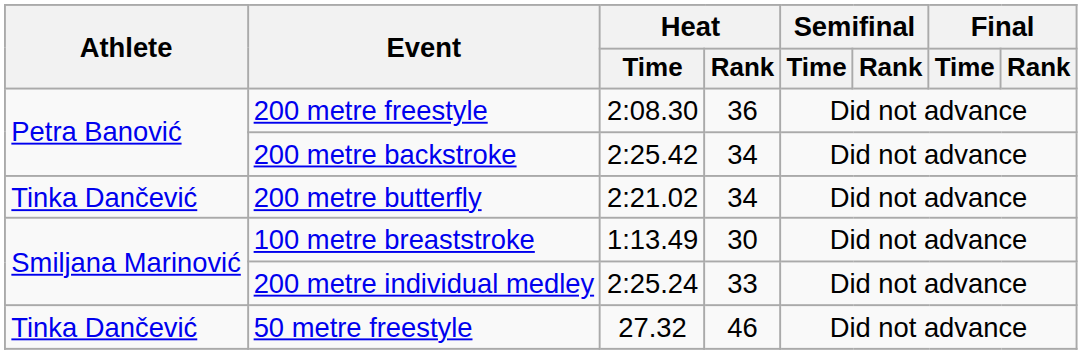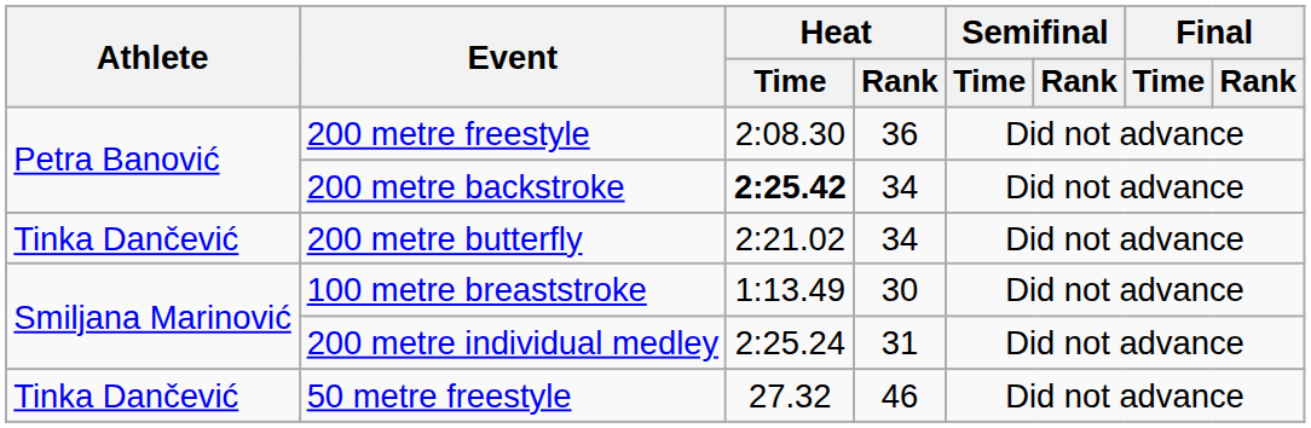 <table class=wikitable style="font-size:90%">
 <tr>
 <th rowspan="2">Athlete</th>
 <th rowspan="2">Event</th>
 <th colspan="2">Heat</th>
 <th colspan="2">Semifinal</th>
 <th colspan="2">Final</th>
 </tr>
 <tr style="font-size:95%">
 <th>Time</th>
 <th>Rank</th>
 <th>Time</th>
 <th>Rank</th>
 <th>Time</th>
 <th>Rank</th>
 </tr>
 <tr align=center>
 <td align=left rowspan=2><a href='#'>Petra Banović</a></td>
 <td align=left><a href='#'>200 metre freestyle</a></td>
 <td>2:08.30</td>
 <td>36</td>
 <td colspan=6>Did not advance</td>
 </tr>
 <tr align=center>
 <td align=left><a href='#'>200 metre backstroke</a></td>
-<td>2:25.42</td>
+<td><strong>2:25.42</strong></td>
 <td>34</td>
 <td colspan=6>Did not advance</td>
 </tr>
 <tr align=center>
 <td align=left><a href='#'>Tinka Dančević</a></td>
 <td align=left><a href='#'>200 metre butterfly</a></td>
 <td>2:21.02</td>
 <td>34</td>
 <td colspan=6>Did not advance</td>
 </tr>
 <tr align=center>
 <td align=left rowspan=2><a href='#'>Smiljana Marinović</a></td>
 <td align=left><a href='#'>100 metre breaststroke</a></td>
 <td>1:13.49</td>
 <td>30</td>
 <td colspan=6>Did not advance</td>
 </tr>
 <tr align=center>
 <td align=left><a href='#'>200 metre individual medley</a></td>
 <td>2:25.24</td>
-<td>33</td>
+<td>31</td>
 <td colspan=6>Did not advance</td>
 </tr>
 <tr align=center>
 <td align=left><a href='#'>Tinka Dančević</a></td>
 <td align=left><a href='#'>50 metre freestyle</a></td>
 <td>27.32</td>
 <td>46</td>
 <td colspan=6>Did not advance</td>
 </tr>
 </table>
